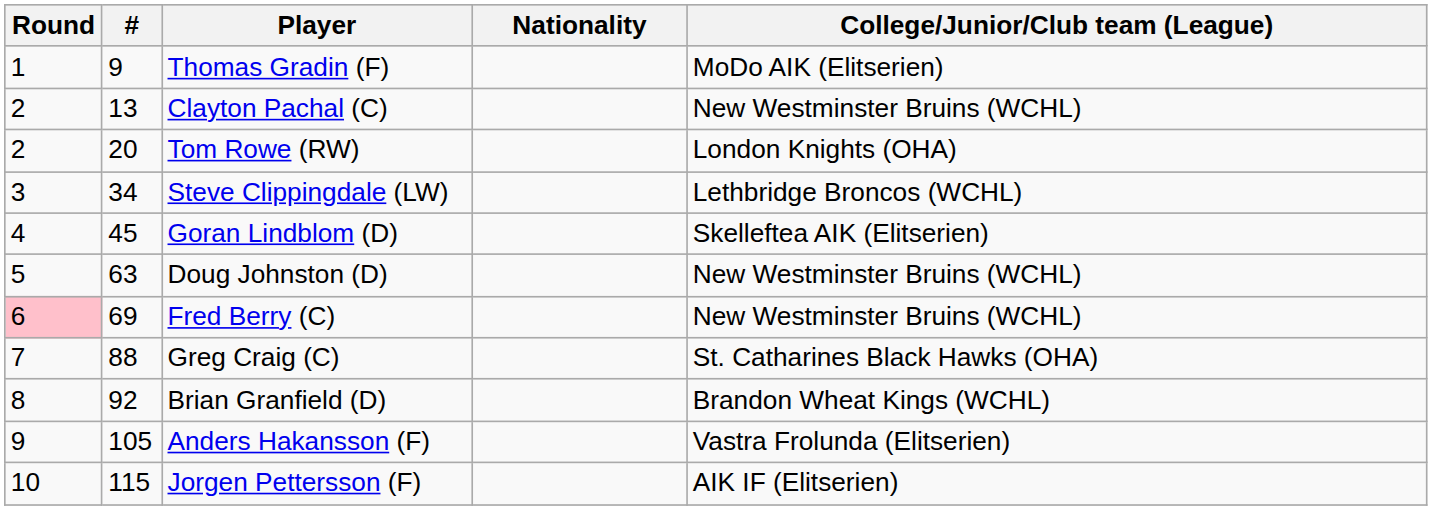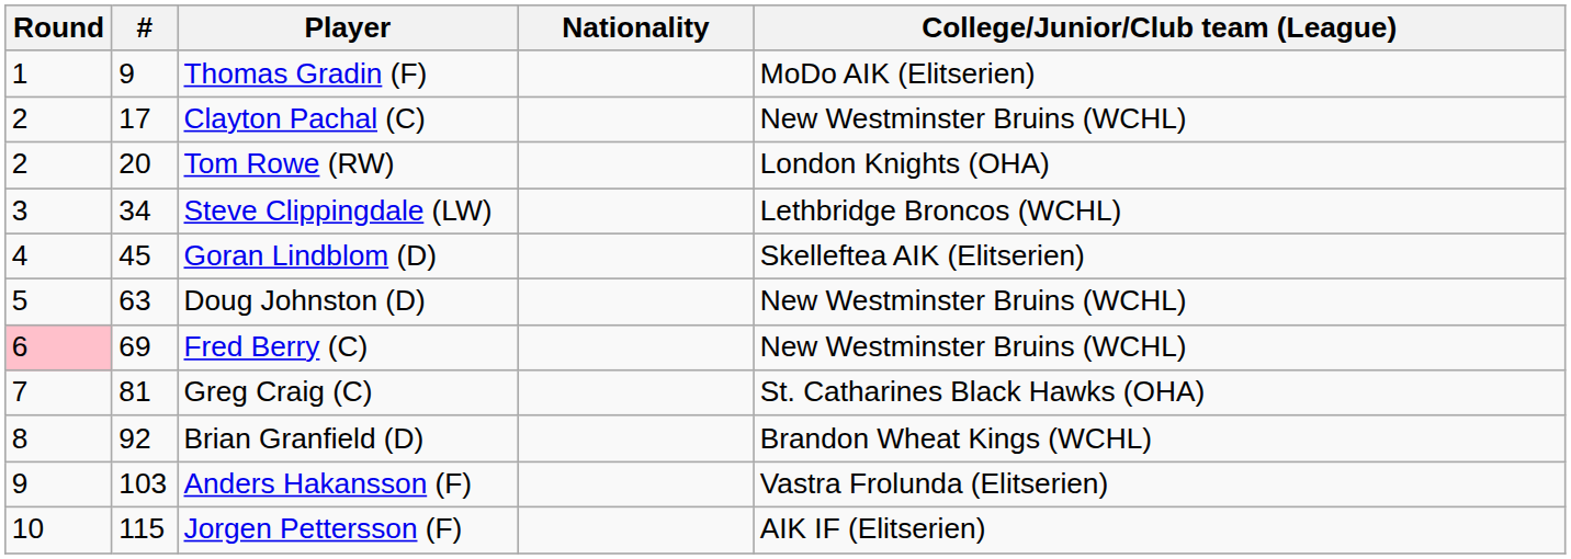 <table class="wikitable">
 <tr align="center">
 <th bgcolor="#DDDDFF" width="4.0%">Round</th>
 <th bgcolor="#DDDDFF" width="4.0%">#</th>
 <th bgcolor="#DDDDFF" width="21.0%">Player</th>
 <th bgcolor="#DDDDFF" width="14.5%">Nationality</th>
 <th bgcolor="#DDDDFF" width="50.0%">College/Junior/Club team (League)</th>
 </tr>
 <tr>
 <td>1</td>
 <td>9</td>
 <td><a href='#'>Thomas Gradin</a> (F)</td>
 <td></td>
 <td>MoDo AIK (Elitserien)</td>
 </tr>
 <tr>
 <td>2</td>
-<td>13</td>
+<td>17</td>
 <td><a href='#'>Clayton Pachal</a> (C)</td>
 <td></td>
 <td>New Westminster Bruins (WCHL)</td>
 </tr>
 <tr>
 <td>2</td>
 <td>20</td>
 <td><a href='#'>Tom Rowe</a> (RW)</td>
 <td></td>
 <td>London Knights (OHA)</td>
 </tr>
 <tr>
 <td>3</td>
 <td>34</td>
 <td><a href='#'>Steve Clippingdale</a> (LW)</td>
 <td></td>
 <td>Lethbridge Broncos (WCHL)</td>
 </tr>
 <tr>
 <td>4</td>
 <td>45</td>
 <td><a href='#'>Goran Lindblom</a> (D)</td>
 <td></td>
 <td>Skelleftea AIK (Elitserien)</td>
 </tr>
 <tr>
 <td>5</td>
 <td>63</td>
 <td>Doug Johnston (D)</td>
 <td></td>
 <td>New Westminster Bruins (WCHL)</td>
 </tr>
 <tr>
 <td style="background: pink;">6</td>
 <td>69</td>
 <td><a href='#'>Fred Berry</a> (C)</td>
 <td></td>
 <td>New Westminster Bruins (WCHL)</td>
 </tr>
 <tr>
 <td>7</td>
-<td>88</td>
+<td>81</td>
 <td>Greg Craig (C)</td>
 <td></td>
 <td>St. Catharines Black Hawks (OHA)</td>
 </tr>
 <tr>
 <td>8</td>
 <td>92</td>
 <td>Brian Granfield (D)</td>
 <td></td>
 <td>Brandon Wheat Kings (WCHL)</td>
 </tr>
 <tr>
 <td>9</td>
-<td>105</td>
+<td>103</td>
 <td><a href='#'>Anders Hakansson</a> (F)</td>
 <td></td>
 <td>Vastra Frolunda (Elitserien)</td>
 </tr>
 <tr>
 <td>10</td>
 <td>115</td>
 <td><a href='#'>Jorgen Pettersson</a> (F)</td>
 <td></td>
 <td>AIK IF (Elitserien)</td>
 </tr>
 </table>
